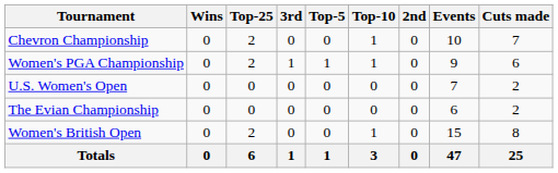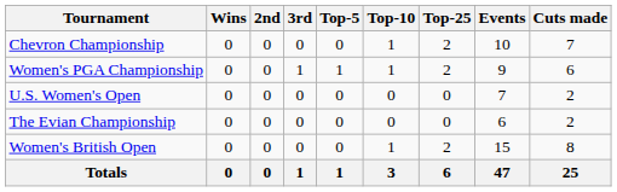 <table class=wikitable style=text-align:center>
 <tr>
 <th>Tournament</th>
 <th>Wins</th>
-<th>Top-25</th>
+<th>2nd</th>
 <th>3rd</th>
 <th>Top-5</th>
 <th>Top-10</th>
-<th>2nd</th>
+<th>Top-25</th>
 <th>Events</th>
 <th>Cuts made</th>
 </tr>
 <tr>
 <td align=left><a href='#'>Chevron Championship</a></td>
 <td>0</td>
-<td>2</td>
+<td>0</td>
 <td>0</td>
 <td>0</td>
 <td>1</td>
-<td>0</td>
+<td>2</td>
 <td>10</td>
 <td>7</td>
 </tr>
 <tr>
 <td align=left><a href='#'>Women's PGA Championship</a></td>
 <td>0</td>
-<td>2</td>
+<td>0</td>
 <td>1</td>
 <td>1</td>
 <td>1</td>
-<td>0</td>
+<td>2</td>
 <td>9</td>
 <td>6</td>
 </tr>
 <tr>
 <td align=left><a href='#'>U.S. Women's Open</a></td>
 <td>0</td>
 <td>0</td>
 <td>0</td>
 <td>0</td>
 <td>0</td>
 <td>0</td>
 <td>7</td>
 <td>2</td>
 </tr>
 <tr>
 <td align=left><a href='#'>The Evian Championship</a></td>
 <td>0</td>
 <td>0</td>
 <td>0</td>
 <td>0</td>
 <td>0</td>
 <td>0</td>
 <td>6</td>
 <td>2</td>
 </tr>
 <tr>
 <td align=left><a href='#'>Women's British Open</a></td>
 <td>0</td>
-<td>2</td>
+<td>0</td>
 <td>0</td>
 <td>0</td>
 <td>1</td>
-<td>0</td>
+<td>2</td>
 <td>15</td>
 <td>8</td>
 </tr>
 <tr>
 <th>Totals</th>
 <th>0</th>
-<th>6</th>
+<th>0</th>
 <th>1</th>
 <th>1</th>
 <th>3</th>
-<th>0</th>
+<th>6</th>
 <th>47</th>
 <th>25</th>
 </tr>
 </table>
